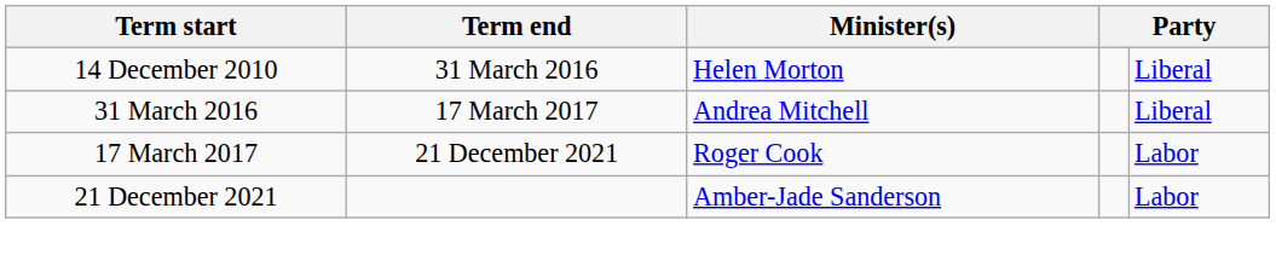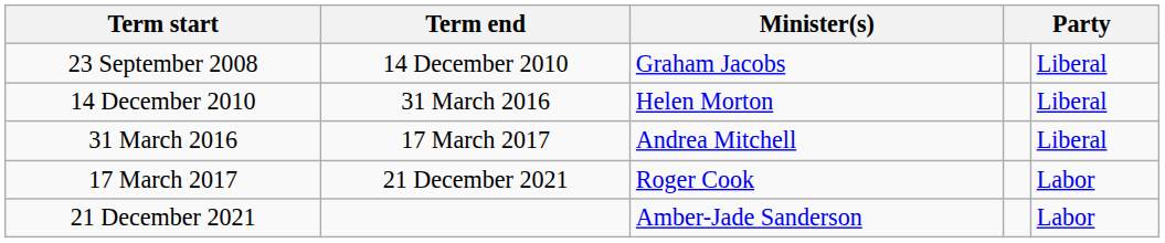 <table class="wikitable" width="60%">
 <tr>
 <th>Term start</th>
 <th>Term end</th>
 <th>Minister(s)</th>
 <th colspan="2">Party</th>
+</tr>
+<tr>
+<td align=center>23 September 2008</td>
+<td align=center>14 December 2010</td>
+<td><a href='#'>Graham Jacobs</a></td>
+<td> </td>
+<td><a href='#'>Liberal</a></td>
 </tr>
 <tr>
 <td align=center>14 December 2010</td>
 <td align=center>31 March 2016</td>
 <td><a href='#'>Helen Morton</a></td>
 <td> </td>
 <td><a href='#'>Liberal</a></td>
 </tr>
 <tr>
 <td align=center>31 March 2016</td>
 <td align=center>17 March 2017</td>
 <td><a href='#'>Andrea Mitchell</a></td>
 <td> </td>
 <td><a href='#'>Liberal</a></td>
 </tr>
 <tr>
 <td align=center>17 March 2017</td>
 <td align=center>21 December 2021</td>
 <td><a href='#'>Roger Cook</a></td>
 <td> </td>
 <td><a href='#'>Labor</a></td>
 </tr>
 <tr>
 <td align=center>21 December 2021</td>
 <td align=center></td>
 <td><a href='#'>Amber-Jade Sanderson</a></td>
 <td> </td>
 <td><a href='#'>Labor</a></td>
 </tr>
 </table>
